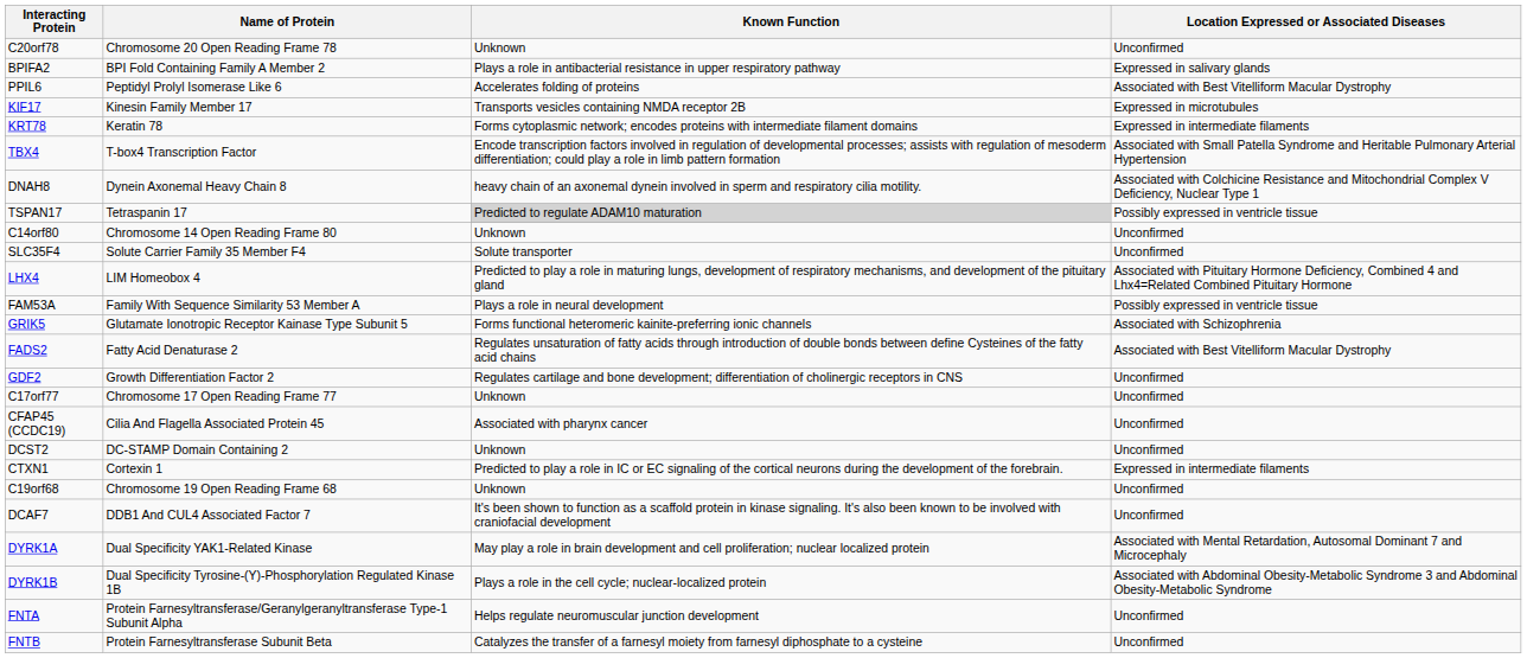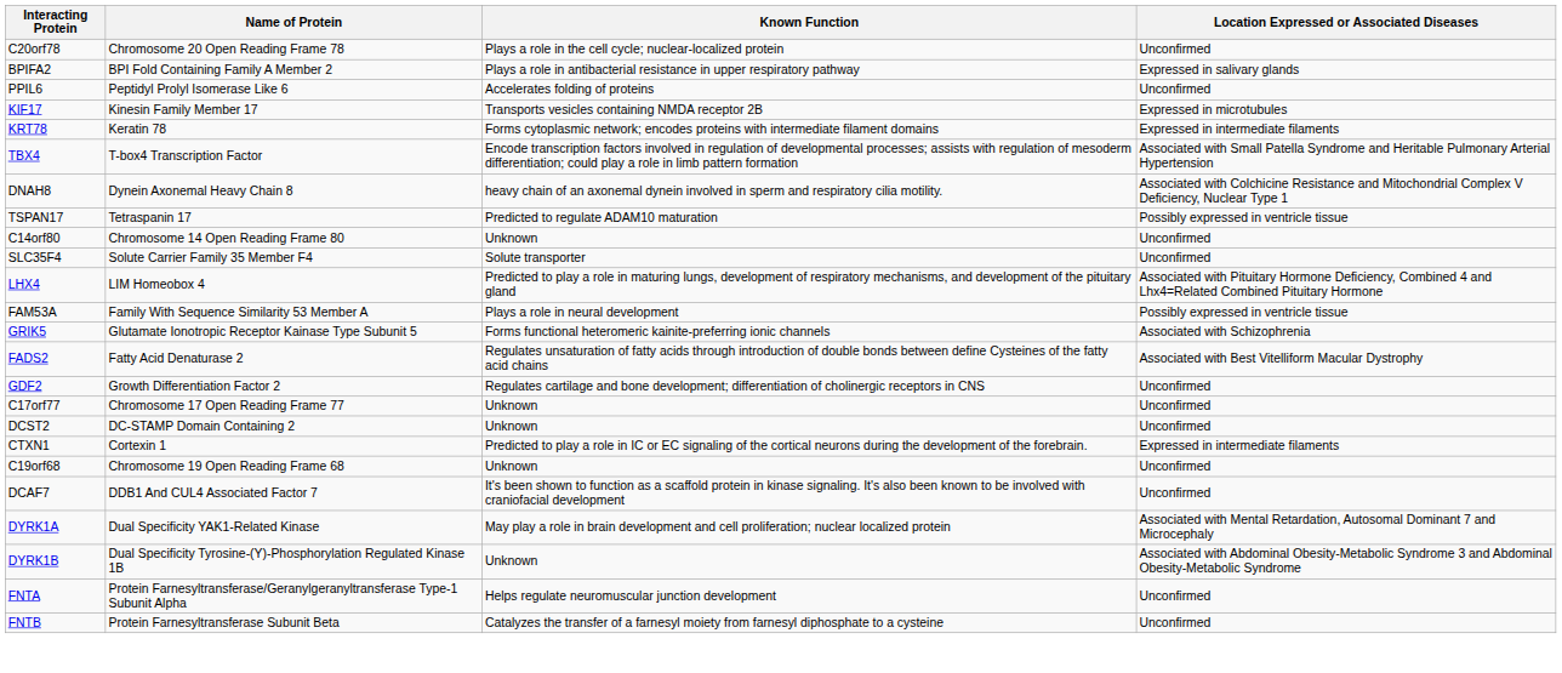 <table class="wikitable">
 <tr>
 <th>Interacting Protein</th>
 <th>Name of Protein</th>
 <th>Known Function</th>
 <th>Location Expressed or Associated Diseases</th>
 </tr>
 <tr>
 <td>C20orf78</td>
 <td>Chromosome 20 Open Reading  Frame 78</td>
-<td>Unknown</td>
+<td>Plays a role in the cell  cycle; nuclear-localized protein</td>
 <td>Unconfirmed</td>
 </tr>
 <tr>
 <td>BPIFA2</td>
 <td>BPI Fold Containing Family  A Member 2</td>
 <td>Plays a role in  antibacterial resistance in upper respiratory pathway</td>
 <td>Expressed in salivary  glands</td>
 </tr>
 <tr>
 <td>PPIL6</td>
 <td>Peptidyl Prolyl Isomerase  Like 6</td>
 <td>Accelerates folding of  proteins</td>
-<td>Associated with Best  Vitelliform Macular Dystrophy</td>
+<td>Unconfirmed</td>
 </tr>
 <tr>
 <td><a href='#'>KIF17</a></td>
 <td>Kinesin Family Member 17</td>
 <td>Transports vesicles  containing NMDA receptor 2B</td>
 <td>Expressed in microtubules</td>
 </tr>
 <tr>
 <td><a href='#'>KRT78</a></td>
 <td>Keratin 78</td>
 <td>Forms cytoplasmic network;  encodes proteins with intermediate filament domains</td>
 <td>Expressed in intermediate  filaments</td>
 </tr>
 <tr>
 <td><a href='#'>TBX4</a></td>
 <td>T-box4 Transcription Factor</td>
 <td>Encode transcription  factors involved in regulation of developmental processes; assists with  regulation of mesoderm differentiation; could play a role in limb pattern  formation</td>
 <td>Associated with Small  Patella Syndrome and Heritable Pulmonary Arterial Hypertension</td>
 </tr>
 <tr>
 <td>DNAH8</td>
 <td>Dynein Axonemal Heavy Chain  8</td>
 <td>heavy chain of an axonemal  dynein involved in sperm and respiratory cilia motility.</td>
 <td>Associated with Colchicine  Resistance and Mitochondrial Complex V Deficiency, Nuclear Type 1</td>
 </tr>
 <tr>
 <td>TSPAN17</td>
 <td>Tetraspanin 17</td>
-<td style="background: lightgrey;">Predicted to regulate ADAM10 maturation</td>
+<td>Predicted to regulate ADAM10 maturation</td>
 <td>Possibly expressed in  ventricle tissue</td>
 </tr>
 <tr>
 <td>C14orf80</td>
 <td>Chromosome 14 Open Reading  Frame 80</td>
 <td>Unknown</td>
 <td>Unconfirmed</td>
 </tr>
 <tr>
 <td>SLC35F4</td>
 <td>Solute Carrier Family 35  Member F4</td>
 <td>Solute transporter</td>
 <td>Unconfirmed</td>
 </tr>
 <tr>
 <td><a href='#'>LHX4</a></td>
 <td>LIM Homeobox 4</td>
 <td>Predicted to play a role in  maturing lungs,  development of  respiratory mechanisms, and development of the pituitary gland</td>
 <td>Associated with Pituitary  Hormone Deficiency, Combined 4 and Lhx4=Related Combined Pituitary Hormone</td>
 </tr>
 <tr>
 <td>FAM53A</td>
 <td>Family With Sequence  Similarity 53 Member A</td>
 <td>Plays a role in neural  development</td>
 <td>Possibly expressed in  ventricle tissue</td>
 </tr>
 <tr>
 <td><a href='#'>GRIK5</a></td>
 <td>Glutamate Ionotropic  Receptor Kainase Type Subunit 5</td>
 <td>Forms functional  heteromeric kainite-preferring ionic channels</td>
 <td>Associated with Schizophrenia</td>
 </tr>
 <tr>
 <td><a href='#'>FADS2</a></td>
 <td>Fatty Acid Denaturase 2</td>
 <td>Regulates unsaturation of  fatty acids through introduction of double bonds between define Cysteines of  the fatty acid chains</td>
 <td>Associated with Best  Vitelliform Macular Dystrophy</td>
 </tr>
 <tr>
 <td><a href='#'>GDF2</a></td>
 <td>Growth Differentiation  Factor 2</td>
 <td>Regulates cartilage and  bone development; differentiation of cholinergic receptors in CNS</td>
 <td>Unconfirmed</td>
 </tr>
 <tr>
 <td>C17orf77</td>
 <td>Chromosome 17 Open Reading  Frame 77</td>
 <td>Unknown</td>
 <td>Unconfirmed</td>
 </tr>
 <tr>
-<td>CFAP45 (CCDC19)</td>
-<td>Cilia And Flagella  Associated Protein 45</td>
-<td>Associated with pharynx  cancer</td>
-<td>Unconfirmed</td>
-</tr>
-<tr>
 <td>DCST2</td>
 <td>DC-STAMP Domain Containing  2</td>
 <td>Unknown</td>
 <td>Unconfirmed</td>
 </tr>
 <tr>
 <td>CTXN1</td>
 <td>Cortexin 1</td>
 <td>Predicted to play a role in  IC or EC signaling of the cortical neurons during the development of the  forebrain.</td>
 <td>Expressed in intermediate  filaments</td>
 </tr>
 <tr>
 <td>C19orf68</td>
 <td>Chromosome 19 Open Reading Frame 68</td>
 <td>Unknown</td>
 <td>Unconfirmed</td>
 </tr>
 <tr>
 <td>DCAF7</td>
 <td>DDB1 And CUL4 Associated Factor 7</td>
 <td>It's been shown to function  as a scaffold protein in kinase signaling. It's also been known to be  involved with craniofacial development</td>
 <td>Unconfirmed</td>
 </tr>
 <tr>
 <td><a href='#'>DYRK1A</a></td>
 <td>Dual Specificity  YAK1-Related Kinase</td>
 <td>May play a role in brain  development and cell proliferation; nuclear localized protein</td>
 <td>Associated with Mental  Retardation, Autosomal Dominant 7 and Microcephaly</td>
 </tr>
 <tr>
 <td><a href='#'>DYRK1B</a></td>
 <td>Dual Specificity  Tyrosine-(Y)-Phosphorylation Regulated Kinase 1B</td>
-<td>Plays a role in the cell  cycle; nuclear-localized protein</td>
+<td>Unknown</td>
 <td>Associated with Abdominal  Obesity-Metabolic Syndrome 3 and Abdominal Obesity-Metabolic Syndrome</td>
 </tr>
 <tr>
 <td><a href='#'>FNTA</a></td>
 <td>Protein  Farnesyltransferase/Geranylgeranyltransferase Type-1 Subunit Alpha</td>
 <td>Helps regulate  neuromuscular junction development</td>
 <td>Unconfirmed</td>
 </tr>
 <tr>
 <td><a href='#'>FNTB</a></td>
 <td>Protein Farnesyltransferase  Subunit Beta</td>
 <td>Catalyzes  the transfer of a farnesyl moiety from farnesyl diphosphate to a cysteine</td>
 <td>Unconfirmed</td>
 </tr>
 </table>
